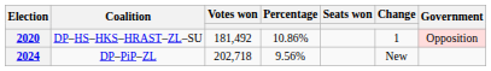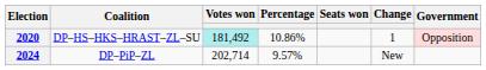 <table class="wikitable" style="text-align:center">
 <tr>
 <th rowspan=2>Election</th>
 <th rowspan=2>Coalition</th>
 <th>Votes won</th>
 <th>Percentage</th>
 <th>Seats won</th>
 <th>Change</th>
 <th rowspan=2>Government</th>
 </tr>
 <tr>
 <th colspan="2"></th>
 <th colspan=2></th>
 </tr>
 <tr>
 <th><a href='#'>2020</a></th>
 <td><a href='#'>DP</a>–<a href='#'>HS</a>–<a href='#'>HKS</a>–<a href='#'>HRAST</a>–<a href='#'>ZL</a>–SU</td>
-<td>181,492</td>
+<td style="background: paleturquoise;">181,492</td>
 <td>10.86%</td>
 <td></td>
 <td> 1</td>
 <td style="background:#ffdddd">Opposition</td>
 </tr>
 <tr>
 <th><a href='#'>2024</a></th>
 <td><a href='#'>DP</a>–<a href='#'>PiP</a>–<a href='#'>ZL</a></td>
-<td>202,718</td>
-<td>9.56%</td>
+<td>202,714</td>
+<td>9.57%</td>
 <td></td>
 <td>New</td>
 <td></td>
 </tr>
 </table>
